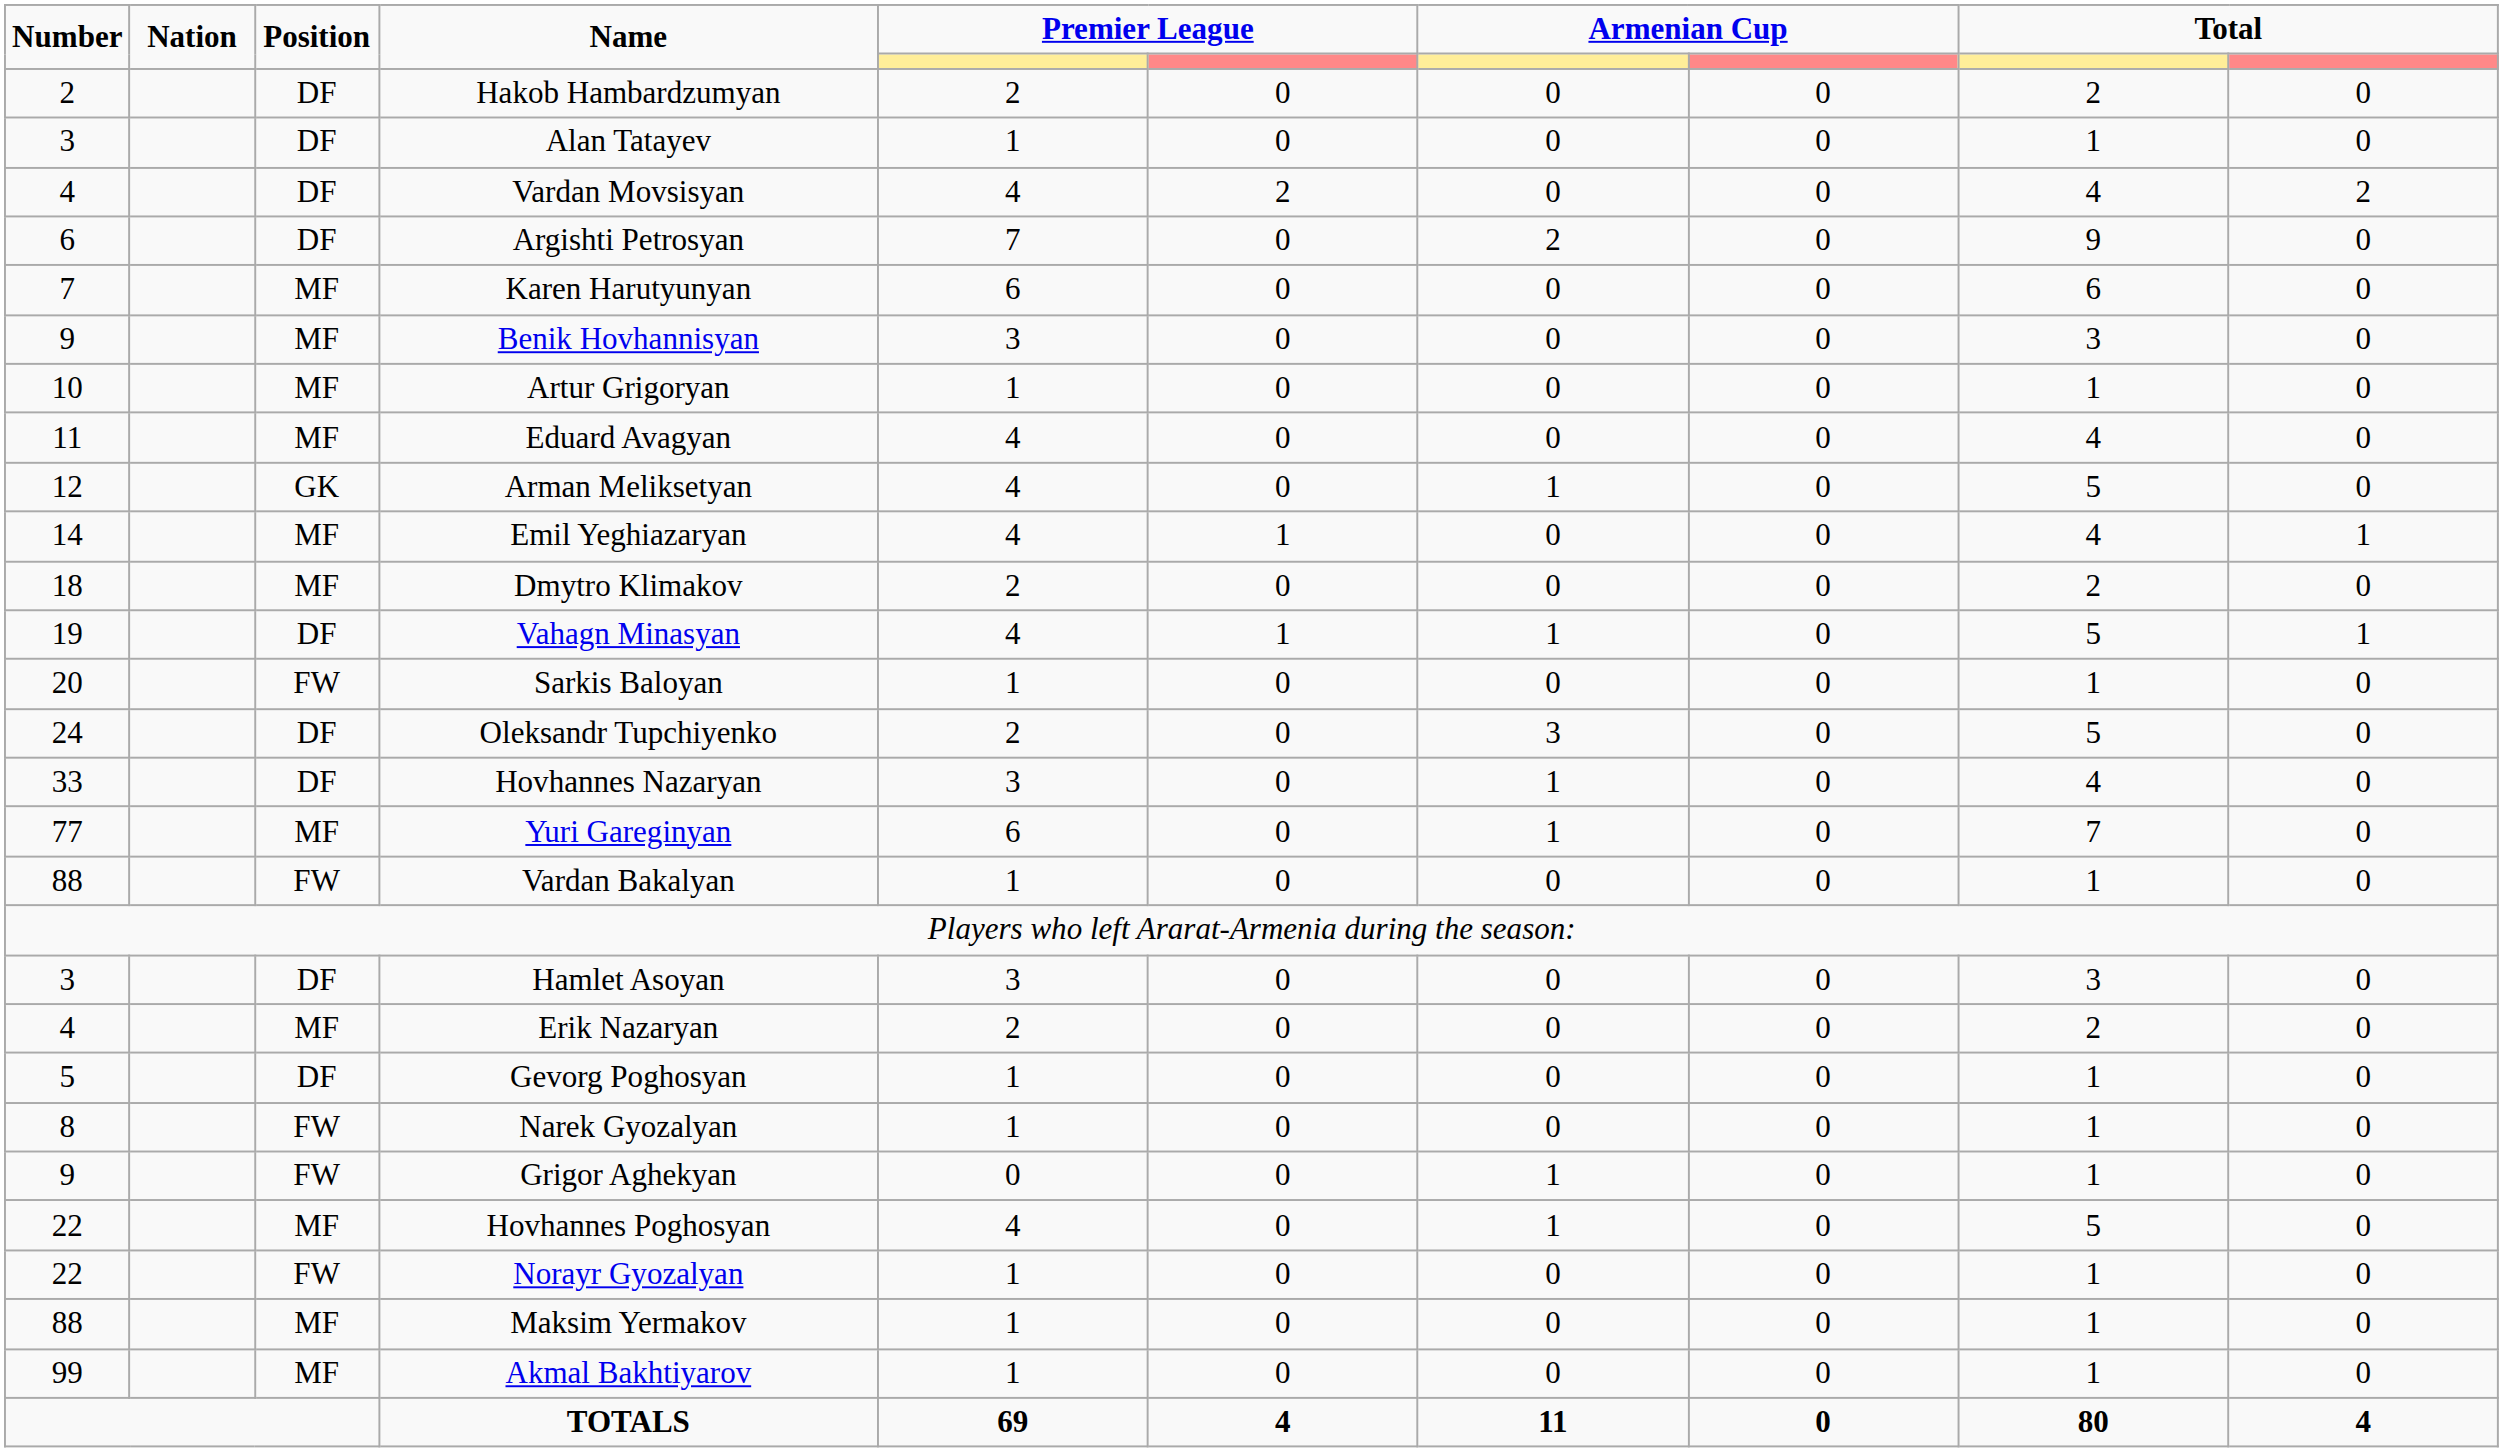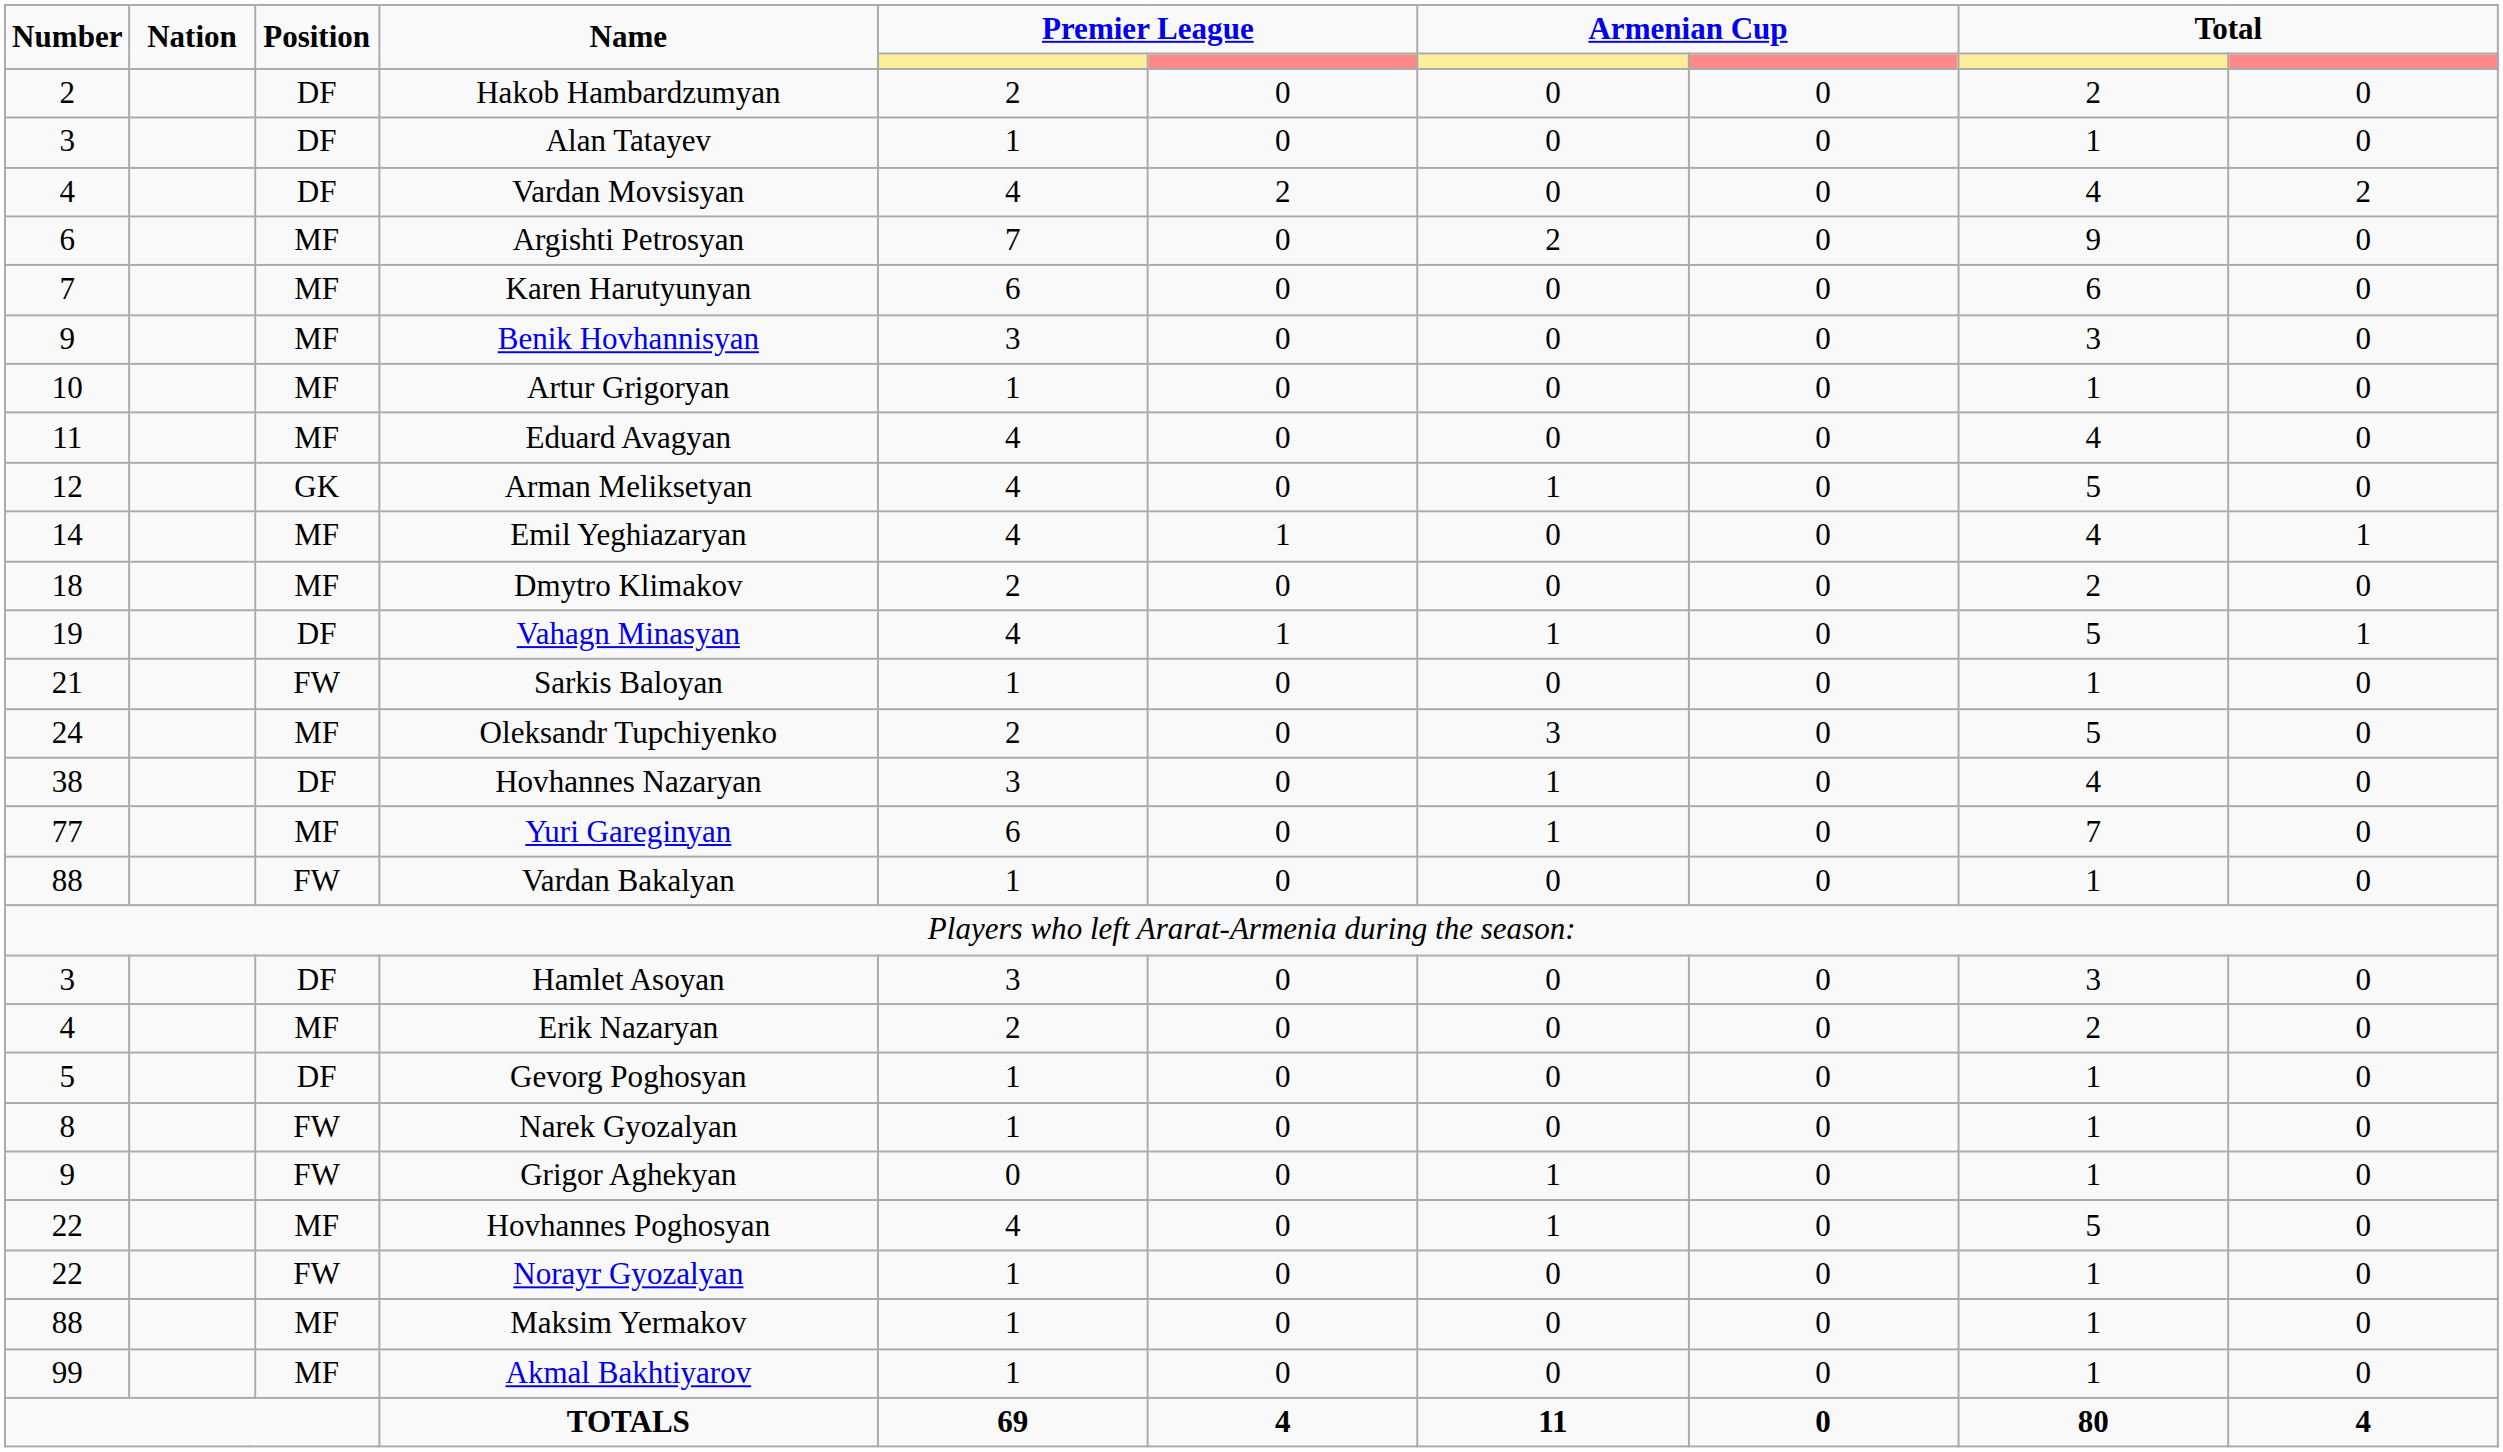 <table class="wikitable" style="text-align:center;">
 <tr>
 <td rowspan="2"  style="width:5%; text-align:center;"><strong>Number</strong></td>
 <td rowspan="2"  style="width:5%; text-align:center;"><strong>Nation</strong></td>
 <td rowspan="2"  style="width:5%; text-align:center;"><strong>Position</strong></td>
 <td rowspan="2"  style="width:20%; text-align:center;"><strong>Name</strong></td>
 <td colspan="2" style="text-align:center;"><strong><a href='#'>Premier League</a></strong></td>
 <td colspan="2" style="text-align:center;"><strong><a href='#'>Armenian Cup</a></strong></td>
 <td colspan="2" style="text-align:center;"><strong>Total</strong></td>
 </tr>
 <tr>
 <th style="width:60px; background:#fe9;"></th>
 <th style="width:60px; background:#ff8888;"></th>
 <th style="width:60px; background:#fe9;"></th>
 <th style="width:60px; background:#ff8888;"></th>
 <th style="width:60px; background:#fe9;"></th>
 <th style="width:60px; background:#ff8888;"></th>
 </tr>
 <tr>
 <td>2</td>
 <td></td>
 <td>DF</td>
 <td>Hakob Hambardzumyan</td>
 <td>2</td>
 <td>0</td>
 <td>0</td>
 <td>0</td>
 <td>2</td>
 <td>0</td>
 </tr>
 <tr>
 <td>3</td>
 <td></td>
 <td>DF</td>
 <td>Alan Tatayev</td>
 <td>1</td>
 <td>0</td>
 <td>0</td>
 <td>0</td>
 <td>1</td>
 <td>0</td>
 </tr>
 <tr>
 <td>4</td>
 <td></td>
 <td>DF</td>
 <td>Vardan Movsisyan</td>
 <td>4</td>
 <td>2</td>
 <td>0</td>
 <td>0</td>
 <td>4</td>
 <td>2</td>
 </tr>
 <tr>
 <td>6</td>
 <td></td>
-<td>DF</td>
+<td>MF</td>
 <td>Argishti Petrosyan</td>
 <td>7</td>
 <td>0</td>
 <td>2</td>
 <td>0</td>
 <td>9</td>
 <td>0</td>
 </tr>
 <tr>
 <td>7</td>
 <td></td>
 <td>MF</td>
 <td>Karen Harutyunyan</td>
 <td>6</td>
 <td>0</td>
 <td>0</td>
 <td>0</td>
 <td>6</td>
 <td>0</td>
 </tr>
 <tr>
 <td>9</td>
 <td></td>
 <td>MF</td>
 <td><a href='#'>Benik Hovhannisyan</a></td>
 <td>3</td>
 <td>0</td>
 <td>0</td>
 <td>0</td>
 <td>3</td>
 <td>0</td>
 </tr>
 <tr>
 <td>10</td>
 <td></td>
 <td>MF</td>
 <td>Artur Grigoryan</td>
 <td>1</td>
 <td>0</td>
 <td>0</td>
 <td>0</td>
 <td>1</td>
 <td>0</td>
 </tr>
 <tr>
 <td>11</td>
 <td></td>
 <td>MF</td>
 <td>Eduard Avagyan</td>
 <td>4</td>
 <td>0</td>
 <td>0</td>
 <td>0</td>
 <td>4</td>
 <td>0</td>
 </tr>
 <tr>
 <td>12</td>
 <td></td>
 <td>GK</td>
 <td>Arman Meliksetyan</td>
 <td>4</td>
 <td>0</td>
 <td>1</td>
 <td>0</td>
 <td>5</td>
 <td>0</td>
 </tr>
 <tr>
 <td>14</td>
 <td></td>
 <td>MF</td>
 <td>Emil Yeghiazaryan</td>
 <td>4</td>
 <td>1</td>
 <td>0</td>
 <td>0</td>
 <td>4</td>
 <td>1</td>
 </tr>
 <tr>
 <td>18</td>
 <td></td>
 <td>MF</td>
 <td>Dmytro Klimakov</td>
 <td>2</td>
 <td>0</td>
 <td>0</td>
 <td>0</td>
 <td>2</td>
 <td>0</td>
 </tr>
 <tr>
 <td>19</td>
 <td></td>
 <td>DF</td>
 <td><a href='#'>Vahagn Minasyan</a></td>
 <td>4</td>
 <td>1</td>
 <td>1</td>
 <td>0</td>
 <td>5</td>
 <td>1</td>
 </tr>
 <tr>
-<td>20</td>
+<td>21</td>
 <td></td>
 <td>FW</td>
 <td>Sarkis Baloyan</td>
 <td>1</td>
 <td>0</td>
 <td>0</td>
 <td>0</td>
 <td>1</td>
 <td>0</td>
 </tr>
 <tr>
 <td>24</td>
 <td></td>
-<td>DF</td>
+<td>MF</td>
 <td>Oleksandr Tupchiyenko</td>
 <td>2</td>
 <td>0</td>
 <td>3</td>
 <td>0</td>
 <td>5</td>
 <td>0</td>
 </tr>
 <tr>
-<td>33</td>
+<td>38</td>
 <td></td>
 <td>DF</td>
 <td>Hovhannes Nazaryan</td>
 <td>3</td>
 <td>0</td>
 <td>1</td>
 <td>0</td>
 <td>4</td>
 <td>0</td>
 </tr>
 <tr>
 <td>77</td>
 <td></td>
 <td>MF</td>
 <td><a href='#'>Yuri Gareginyan</a></td>
 <td>6</td>
 <td>0</td>
 <td>1</td>
 <td>0</td>
 <td>7</td>
 <td>0</td>
 </tr>
 <tr>
 <td>88</td>
 <td></td>
 <td>FW</td>
 <td>Vardan Bakalyan</td>
 <td>1</td>
 <td>0</td>
 <td>0</td>
 <td>0</td>
 <td>1</td>
 <td>0</td>
 </tr>
 <tr>
 <td colspan="14"><em>Players who left Ararat-Armenia during the season:</em></td>
 </tr>
 <tr>
 <td>3</td>
 <td></td>
 <td>DF</td>
 <td>Hamlet Asoyan</td>
 <td>3</td>
 <td>0</td>
 <td>0</td>
 <td>0</td>
 <td>3</td>
 <td>0</td>
 </tr>
 <tr>
 <td>4</td>
 <td></td>
 <td>MF</td>
 <td>Erik Nazaryan</td>
 <td>2</td>
 <td>0</td>
 <td>0</td>
 <td>0</td>
 <td>2</td>
 <td>0</td>
 </tr>
 <tr>
 <td>5</td>
 <td></td>
 <td>DF</td>
 <td>Gevorg Poghosyan</td>
 <td>1</td>
 <td>0</td>
 <td>0</td>
 <td>0</td>
 <td>1</td>
 <td>0</td>
 </tr>
 <tr>
 <td>8</td>
 <td></td>
 <td>FW</td>
 <td>Narek Gyozalyan</td>
 <td>1</td>
 <td>0</td>
 <td>0</td>
 <td>0</td>
 <td>1</td>
 <td>0</td>
 </tr>
 <tr>
 <td>9</td>
 <td></td>
 <td>FW</td>
 <td>Grigor Aghekyan</td>
 <td>0</td>
 <td>0</td>
 <td>1</td>
 <td>0</td>
 <td>1</td>
 <td>0</td>
 </tr>
 <tr>
 <td>22</td>
 <td></td>
 <td>MF</td>
 <td>Hovhannes Poghosyan</td>
 <td>4</td>
 <td>0</td>
 <td>1</td>
 <td>0</td>
 <td>5</td>
 <td>0</td>
 </tr>
 <tr>
 <td>22</td>
 <td></td>
 <td>FW</td>
 <td><a href='#'>Norayr Gyozalyan</a></td>
 <td>1</td>
 <td>0</td>
 <td>0</td>
 <td>0</td>
 <td>1</td>
 <td>0</td>
 </tr>
 <tr>
 <td>88</td>
 <td></td>
 <td>MF</td>
 <td>Maksim Yermakov</td>
 <td>1</td>
 <td>0</td>
 <td>0</td>
 <td>0</td>
 <td>1</td>
 <td>0</td>
 </tr>
 <tr>
 <td>99</td>
 <td></td>
 <td>MF</td>
 <td><a href='#'>Akmal Bakhtiyarov</a></td>
 <td>1</td>
 <td>0</td>
 <td>0</td>
 <td>0</td>
 <td>1</td>
 <td>0</td>
 </tr>
 <tr>
 <td colspan="3"></td>
 <td><strong>TOTALS</strong></td>
 <td><strong>69</strong></td>
 <td><strong>4</strong></td>
 <td><strong>11</strong></td>
 <td><strong>0</strong></td>
 <td><strong>80</strong></td>
 <td><strong>4</strong></td>
 </tr>
 </table>
